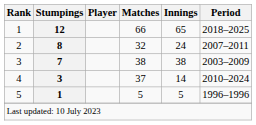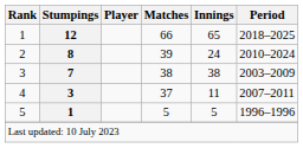 <table class="wikitable plainrowheaders sortable">
 <tr>
 <th scope=col>Rank</th>
 <th scope=col>Stumpings</th>
 <th scope=col>Player</th>
 <th scope=col>Matches</th>
 <th scope=col>Innings</th>
 <th scope=col>Period</th>
 </tr>
 <tr>
 <td align="center">1</td>
 <th scope="row" style="text-align:center;">12</th>
 <td></td>
 <td align="center">66</td>
 <td align="center">65</td>
 <td>2018–2025</td>
 </tr>
 <tr>
 <td align="center">2</td>
 <th scope="row" style="text-align:center;">8</th>
 <td></td>
-<td align="center">32</td>
+<td align="center">39</td>
 <td align="center">24</td>
-<td>2007–2011</td>
+<td>2010–2024</td>
 </tr>
 <tr>
 <td align="center">3</td>
 <th scope="row" style="text-align:center;">7</th>
 <td></td>
 <td align="center">38</td>
 <td align="center">38</td>
 <td>2003–2009</td>
 </tr>
 <tr>
 <td align="center">4</td>
 <th scope="row" style="text-align:center;">3</th>
 <td></td>
 <td align="center">37</td>
-<td align="center">14</td>
-<td>2010–2024</td>
+<td align="center">11</td>
+<td>2007–2011</td>
 </tr>
 <tr>
 <td align="center">5</td>
 <th scope="row" style="text-align:center;">1</th>
 <td></td>
 <td align="center">5</td>
 <td align="center">5</td>
 <td>1996–1996</td>
 </tr>
 <tr>
 </tr>
 <tr class=sortbottom>
 <td colspan=6><small>Last updated: 10 July 2023</small></td>
 </tr>
 </table>
